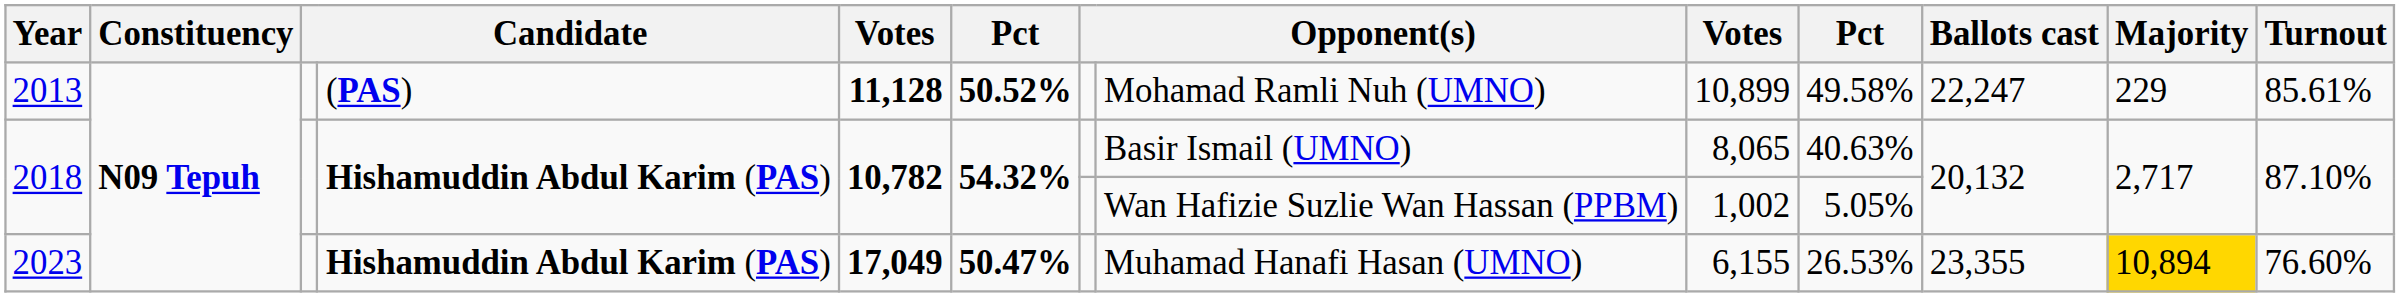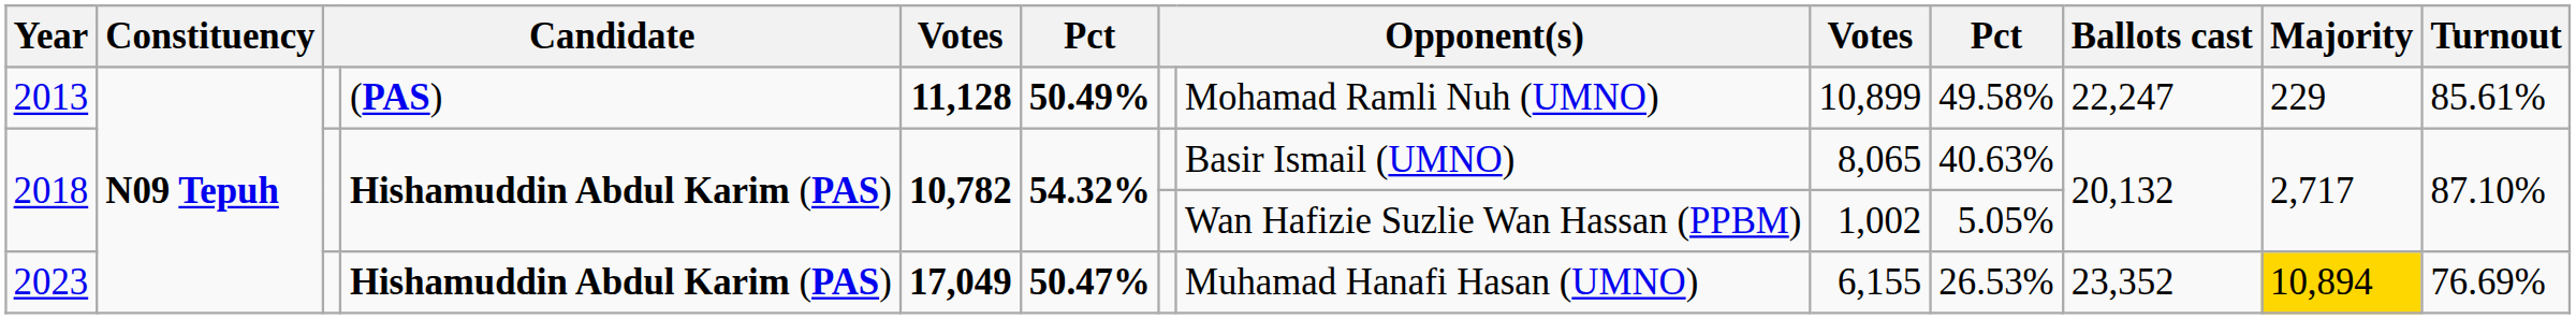 <table class="wikitable" style="margin:0.5em ; font-size:95%">
 <tr>
 <th>Year</th>
 <th>Constituency</th>
 <th colspan=2>Candidate</th>
 <th>Votes</th>
 <th>Pct</th>
 <th colspan=2>Opponent(s)</th>
 <th>Votes</th>
 <th>Pct</th>
 <th>Ballots cast</th>
 <th>Majority</th>
 <th>Turnout</th>
 </tr>
 <tr>
 <td><a href='#'>2013</a></td>
 <td rowspan=4><strong>N09 <a href='#'>Tepuh</a></strong></td>
 <td></td>
 <td> (<a href='#'><strong>PAS</strong></a>)</td>
 <td align="right"><strong>11,128</strong></td>
-<td><strong>50.52%</strong></td>
+<td><strong>50.49%</strong></td>
 <td></td>
 <td>Mohamad Ramli Nuh (<a href='#'>UMNO</a>)</td>
 <td align="right">10,899</td>
 <td>49.58%</td>
 <td>22,247</td>
 <td>229</td>
 <td>85.61%</td>
 </tr>
 <tr>
 <td rowspan=2><a href='#'>2018</a></td>
 <td rowspan=2 ></td>
 <td rowspan=2><strong>Hishamuddin Abdul Karim</strong> (<a href='#'><strong>PAS</strong></a>)</td>
 <td rowspan=2 align="right"><strong>10,782</strong></td>
 <td rowspan=2><strong>54.32%</strong></td>
 <td></td>
 <td>Basir Ismail (<a href='#'>UMNO</a>)</td>
 <td align="right">8,065</td>
 <td>40.63%</td>
 <td rowspan=2>20,132</td>
 <td rowspan=2>2,717</td>
 <td rowspan=2>87.10%</td>
 </tr>
 <tr>
 <td></td>
 <td>Wan Hafizie Suzlie Wan Hassan (<a href='#'>PPBM</a>)</td>
 <td align="right">1,002</td>
 <td align=right>5.05%</td>
 </tr>
 <tr>
 <td><a href='#'>2023</a></td>
 <td></td>
 <td><strong>Hishamuddin Abdul Karim</strong> (<a href='#'><strong>PAS</strong></a>)</td>
 <td align="right"><strong>17,049</strong></td>
 <td><strong>50.47%</strong></td>
 <td></td>
 <td>Muhamad Hanafi Hasan (<a href='#'>UMNO</a>)</td>
 <td align="right">6,155</td>
 <td>26.53%</td>
-<td>23,355</td>
+<td>23,352</td>
 <td style="background: gold;">10,894</td>
-<td>76.60%</td>
+<td>76.69%</td>
 </tr>
 </table>
